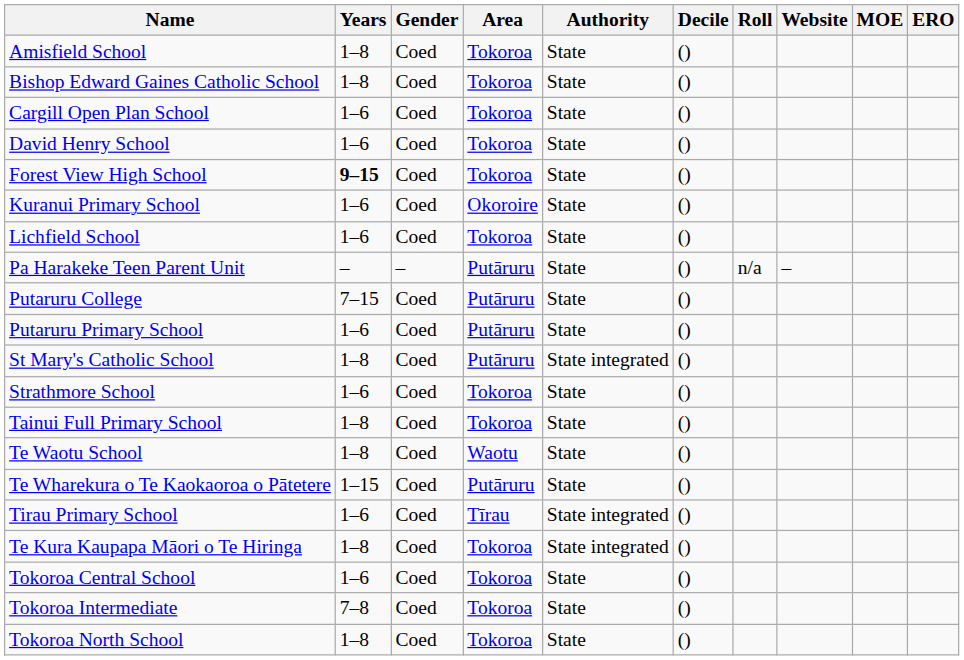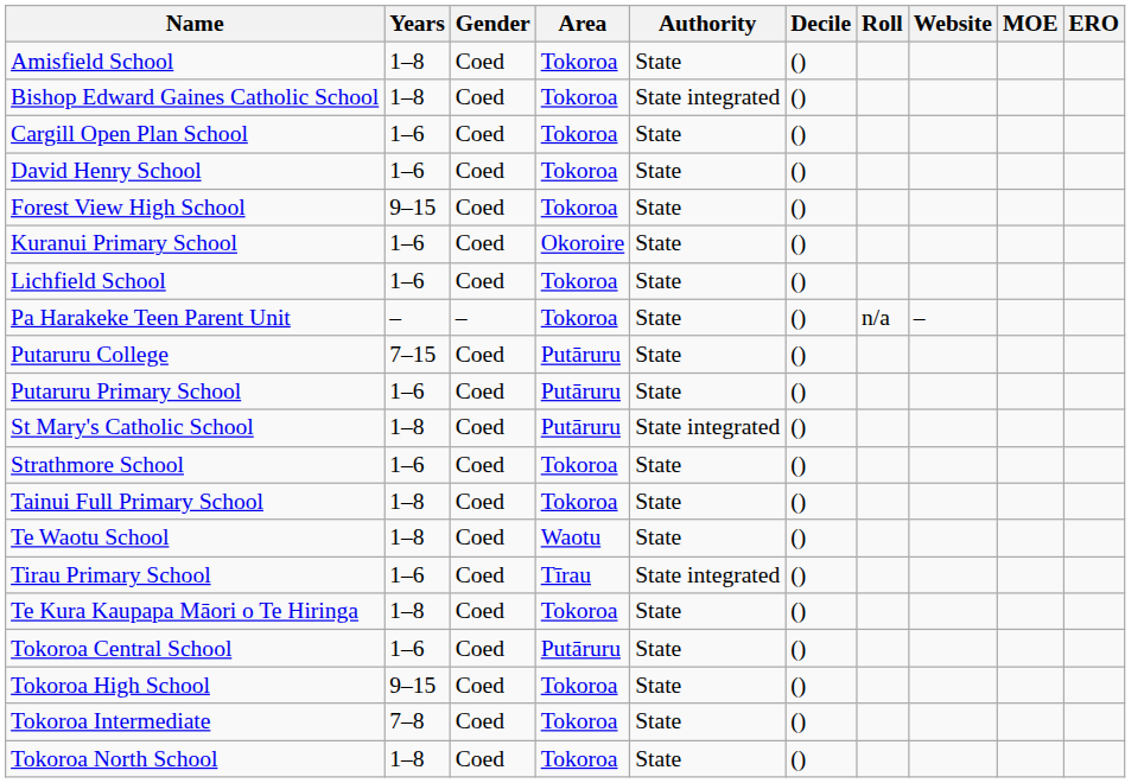 <table class="wikitable sortable">
 <tr>
 <th>Name</th>
 <th>Years</th>
 <th>Gender</th>
 <th>Area</th>
 <th>Authority</th>
 <th>Decile</th>
 <th>Roll</th>
 <th>Website</th>
 <th>MOE</th>
 <th>ERO</th>
 </tr>
 <tr>
 <td><a href='#'>Amisfield School</a></td>
 <td>1–8</td>
 <td>Coed</td>
 <td><a href='#'>Tokoroa</a></td>
 <td>State</td>
 <td> ()</td>
 <td></td>
 <td></td>
 <td></td>
 <td></td>
 </tr>
 <tr>
 <td><a href='#'>Bishop Edward Gaines Catholic School</a></td>
 <td>1–8</td>
 <td>Coed</td>
 <td><a href='#'>Tokoroa</a></td>
-<td>State</td>
+<td>State integrated</td>
 <td> ()</td>
 <td></td>
 <td></td>
 <td></td>
 <td></td>
 </tr>
 <tr>
 <td><a href='#'>Cargill Open Plan School</a></td>
 <td>1–6</td>
 <td>Coed</td>
 <td><a href='#'>Tokoroa</a></td>
 <td>State</td>
 <td> ()</td>
 <td></td>
 <td></td>
 <td></td>
 <td></td>
 </tr>
 <tr>
 <td><a href='#'>David Henry School</a></td>
 <td>1–6</td>
 <td>Coed</td>
 <td><a href='#'>Tokoroa</a></td>
 <td>State</td>
 <td> ()</td>
 <td></td>
 <td></td>
 <td></td>
 <td></td>
 </tr>
 <tr>
 <td><a href='#'>Forest View High School</a></td>
-<td><strong>9–15</strong></td>
+<td>9–15</td>
 <td>Coed</td>
 <td><a href='#'>Tokoroa</a></td>
 <td>State</td>
 <td> ()</td>
 <td></td>
 <td></td>
 <td></td>
 <td></td>
 </tr>
 <tr>
 <td><a href='#'>Kuranui Primary School</a></td>
 <td>1–6</td>
 <td>Coed</td>
 <td><a href='#'>Okoroire</a></td>
 <td>State</td>
 <td> ()</td>
 <td></td>
 <td></td>
 <td></td>
 <td></td>
 </tr>
 <tr>
 <td><a href='#'>Lichfield School</a></td>
 <td>1–6</td>
 <td>Coed</td>
 <td><a href='#'>Tokoroa</a></td>
 <td>State</td>
 <td> ()</td>
 <td></td>
 <td></td>
 <td></td>
 <td></td>
 </tr>
 <tr>
 <td><a href='#'>Pa Harakeke Teen Parent Unit</a></td>
 <td>–</td>
 <td>–</td>
-<td><a href='#'>Putāruru</a></td>
+<td><a href='#'>Tokoroa</a></td>
 <td>State</td>
 <td> ()</td>
 <td>n/a</td>
 <td>–</td>
 <td></td>
 <td></td>
 </tr>
 <tr>
 <td><a href='#'>Putaruru College</a></td>
 <td>7–15</td>
 <td>Coed</td>
 <td><a href='#'>Putāruru</a></td>
 <td>State</td>
 <td> ()</td>
 <td></td>
 <td></td>
 <td></td>
 <td></td>
 </tr>
 <tr>
 <td><a href='#'>Putaruru Primary School</a></td>
 <td>1–6</td>
 <td>Coed</td>
 <td><a href='#'>Putāruru</a></td>
 <td>State</td>
 <td> ()</td>
 <td></td>
 <td></td>
 <td></td>
 <td></td>
 </tr>
 <tr>
 <td><a href='#'>St Mary's Catholic School</a></td>
 <td>1–8</td>
 <td>Coed</td>
 <td><a href='#'>Putāruru</a></td>
 <td>State integrated</td>
 <td> ()</td>
 <td></td>
 <td></td>
 <td></td>
 <td></td>
 </tr>
 <tr>
 <td><a href='#'>Strathmore School</a></td>
 <td>1–6</td>
 <td>Coed</td>
 <td><a href='#'>Tokoroa</a></td>
 <td>State</td>
 <td> ()</td>
 <td></td>
 <td></td>
 <td></td>
 <td></td>
 </tr>
 <tr>
 <td><a href='#'>Tainui Full Primary School</a></td>
 <td>1–8</td>
 <td>Coed</td>
 <td><a href='#'>Tokoroa</a></td>
 <td>State</td>
 <td> ()</td>
 <td></td>
 <td></td>
 <td></td>
 <td></td>
 </tr>
 <tr>
 <td><a href='#'>Te Waotu School</a></td>
 <td>1–8</td>
 <td>Coed</td>
 <td><a href='#'>Waotu</a></td>
 <td>State</td>
 <td> ()</td>
 <td></td>
 <td></td>
 <td></td>
 <td></td>
 </tr>
 <tr>
-<td><a href='#'>Te Wharekura o Te Kaokaoroa o Pātetere</a></td>
-<td>1–15</td>
-<td>Coed</td>
-<td><a href='#'>Putāruru</a></td>
-<td>State</td>
-<td> ()</td>
-<td></td>
-<td></td>
-<td></td>
-<td></td>
-</tr>
-<tr>
 <td><a href='#'>Tirau Primary School</a></td>
 <td>1–6</td>
 <td>Coed</td>
 <td><a href='#'>Tīrau</a></td>
 <td>State integrated</td>
 <td> ()</td>
 <td></td>
 <td></td>
 <td></td>
 <td></td>
 </tr>
 <tr>
 <td><a href='#'>Te Kura Kaupapa Māori o Te Hiringa</a></td>
 <td>1–8</td>
 <td>Coed</td>
 <td><a href='#'>Tokoroa</a></td>
-<td>State integrated</td>
+<td>State</td>
 <td> ()</td>
 <td></td>
 <td></td>
 <td></td>
 <td></td>
 </tr>
 <tr>
 <td><a href='#'>Tokoroa Central School</a></td>
 <td>1–6</td>
+<td>Coed</td>
+<td><a href='#'>Putāruru</a></td>
+<td>State</td>
+<td> ()</td>
+<td></td>
+<td></td>
+<td></td>
+<td></td>
+</tr>
+<tr>
+<td><a href='#'>Tokoroa High School</a></td>
+<td>9–15</td>
 <td>Coed</td>
 <td><a href='#'>Tokoroa</a></td>
 <td>State</td>
 <td> ()</td>
 <td></td>
 <td></td>
 <td></td>
 <td></td>
 </tr>
 <tr>
 <td><a href='#'>Tokoroa Intermediate</a></td>
 <td>7–8</td>
 <td>Coed</td>
 <td><a href='#'>Tokoroa</a></td>
 <td>State</td>
 <td> ()</td>
 <td></td>
 <td></td>
 <td></td>
 <td></td>
 </tr>
 <tr>
 <td><a href='#'>Tokoroa North School</a></td>
 <td>1–8</td>
 <td>Coed</td>
 <td><a href='#'>Tokoroa</a></td>
 <td>State</td>
 <td> ()</td>
 <td></td>
 <td></td>
 <td></td>
 <td></td>
 </tr>
 </table>
